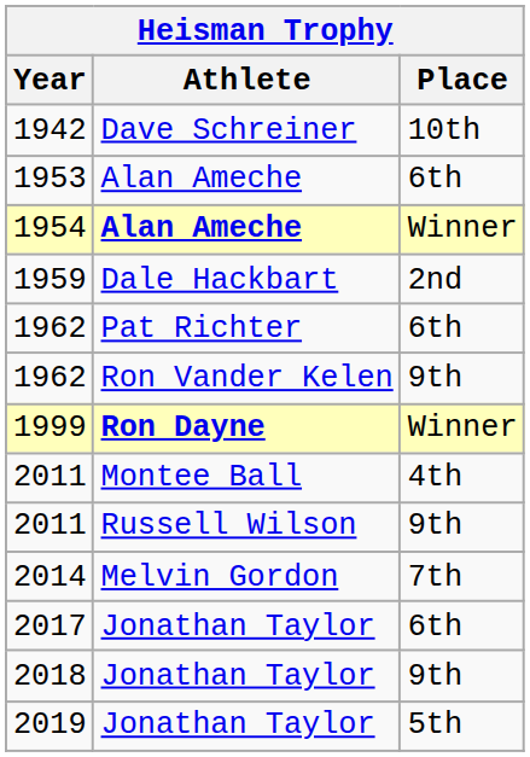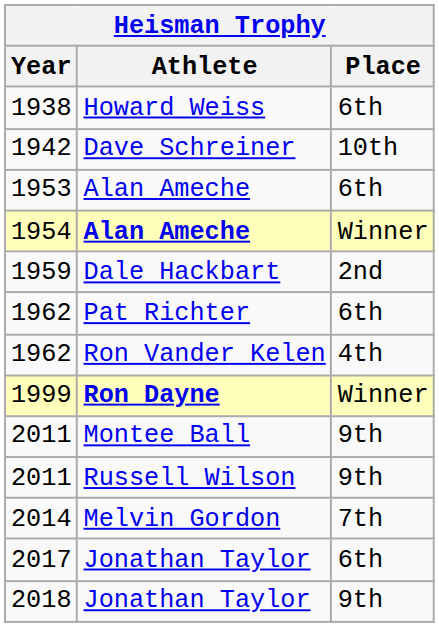 <table class="wikitable">
 <tr>
 <th colspan=3><strong><a href='#'>Heisman Trophy</a></strong></th>
 </tr>
 <tr>
 <th>Year</th>
 <th>Athlete</th>
 <th>Place</th>
+</tr>
+<tr>
+<td>1938</td>
+<td><a href='#'>Howard Weiss</a></td>
+<td>6th</td>
 </tr>
 <tr>
 <td>1942</td>
 <td><a href='#'>Dave Schreiner</a></td>
 <td>10th</td>
 </tr>
 <tr>
 <td>1953</td>
 <td><a href='#'>Alan Ameche</a></td>
 <td>6th</td>
 </tr>
 <tr style="background:#ffb;">
 <td>1954</td>
 <td><strong><a href='#'>Alan Ameche</a></strong></td>
 <td>Winner</td>
 </tr>
 <tr>
 <td>1959</td>
 <td><a href='#'>Dale Hackbart</a></td>
 <td>2nd</td>
 </tr>
 <tr>
 <td>1962</td>
 <td><a href='#'>Pat Richter</a></td>
 <td>6th</td>
 </tr>
 <tr>
 <td>1962</td>
 <td><a href='#'>Ron Vander Kelen</a></td>
-<td>9th</td>
+<td>4th</td>
 </tr>
 <tr style="background:#ffb;">
 <td>1999</td>
 <td><strong><a href='#'>Ron Dayne</a></strong></td>
 <td>Winner</td>
 </tr>
 <tr>
 <td>2011</td>
 <td><a href='#'>Montee Ball</a></td>
-<td>4th</td>
+<td>9th</td>
 </tr>
 <tr>
 <td>2011</td>
 <td><a href='#'>Russell Wilson</a></td>
 <td>9th</td>
 </tr>
 <tr>
 <td>2014</td>
 <td><a href='#'>Melvin Gordon</a></td>
 <td>7th</td>
 </tr>
 <tr>
 <td>2017</td>
 <td><a href='#'>Jonathan Taylor</a></td>
 <td>6th</td>
 </tr>
 <tr>
 <td>2018</td>
 <td><a href='#'>Jonathan Taylor</a></td>
 <td>9th</td>
 </tr>
-<tr>
-<td>2019</td>
-<td><a href='#'>Jonathan Taylor</a></td>
-<td>5th</td>
-</tr>
 </table>
